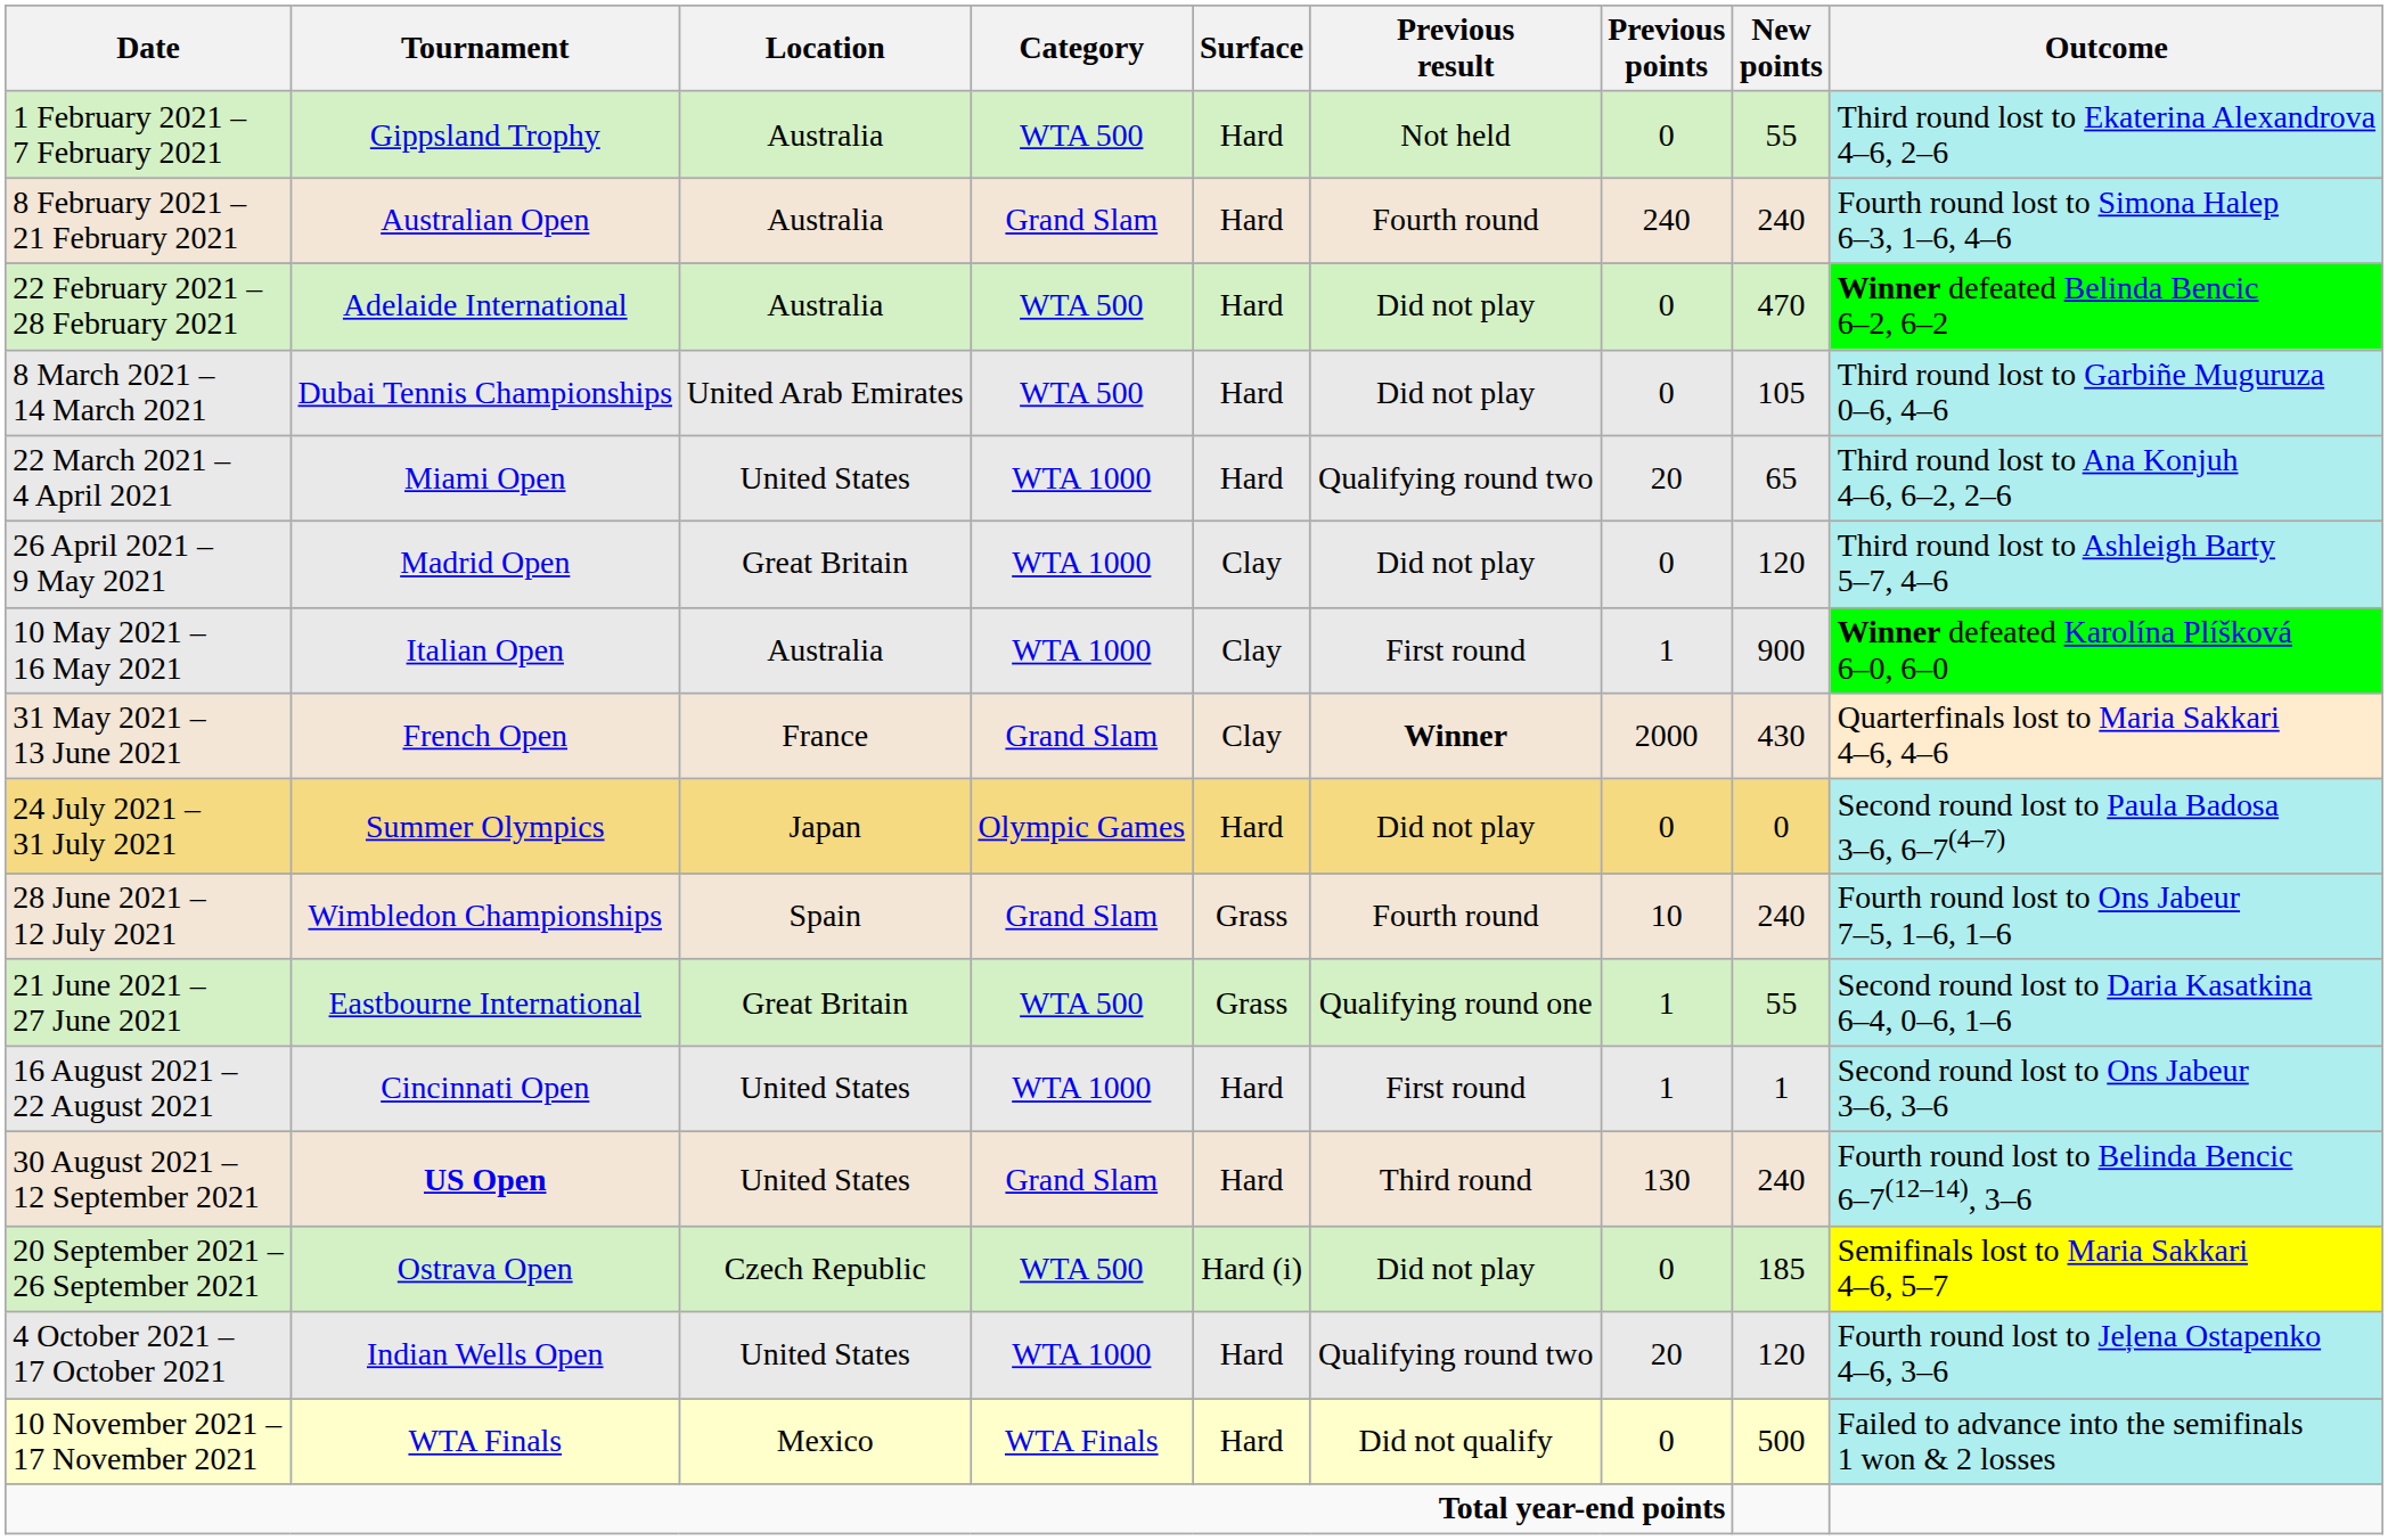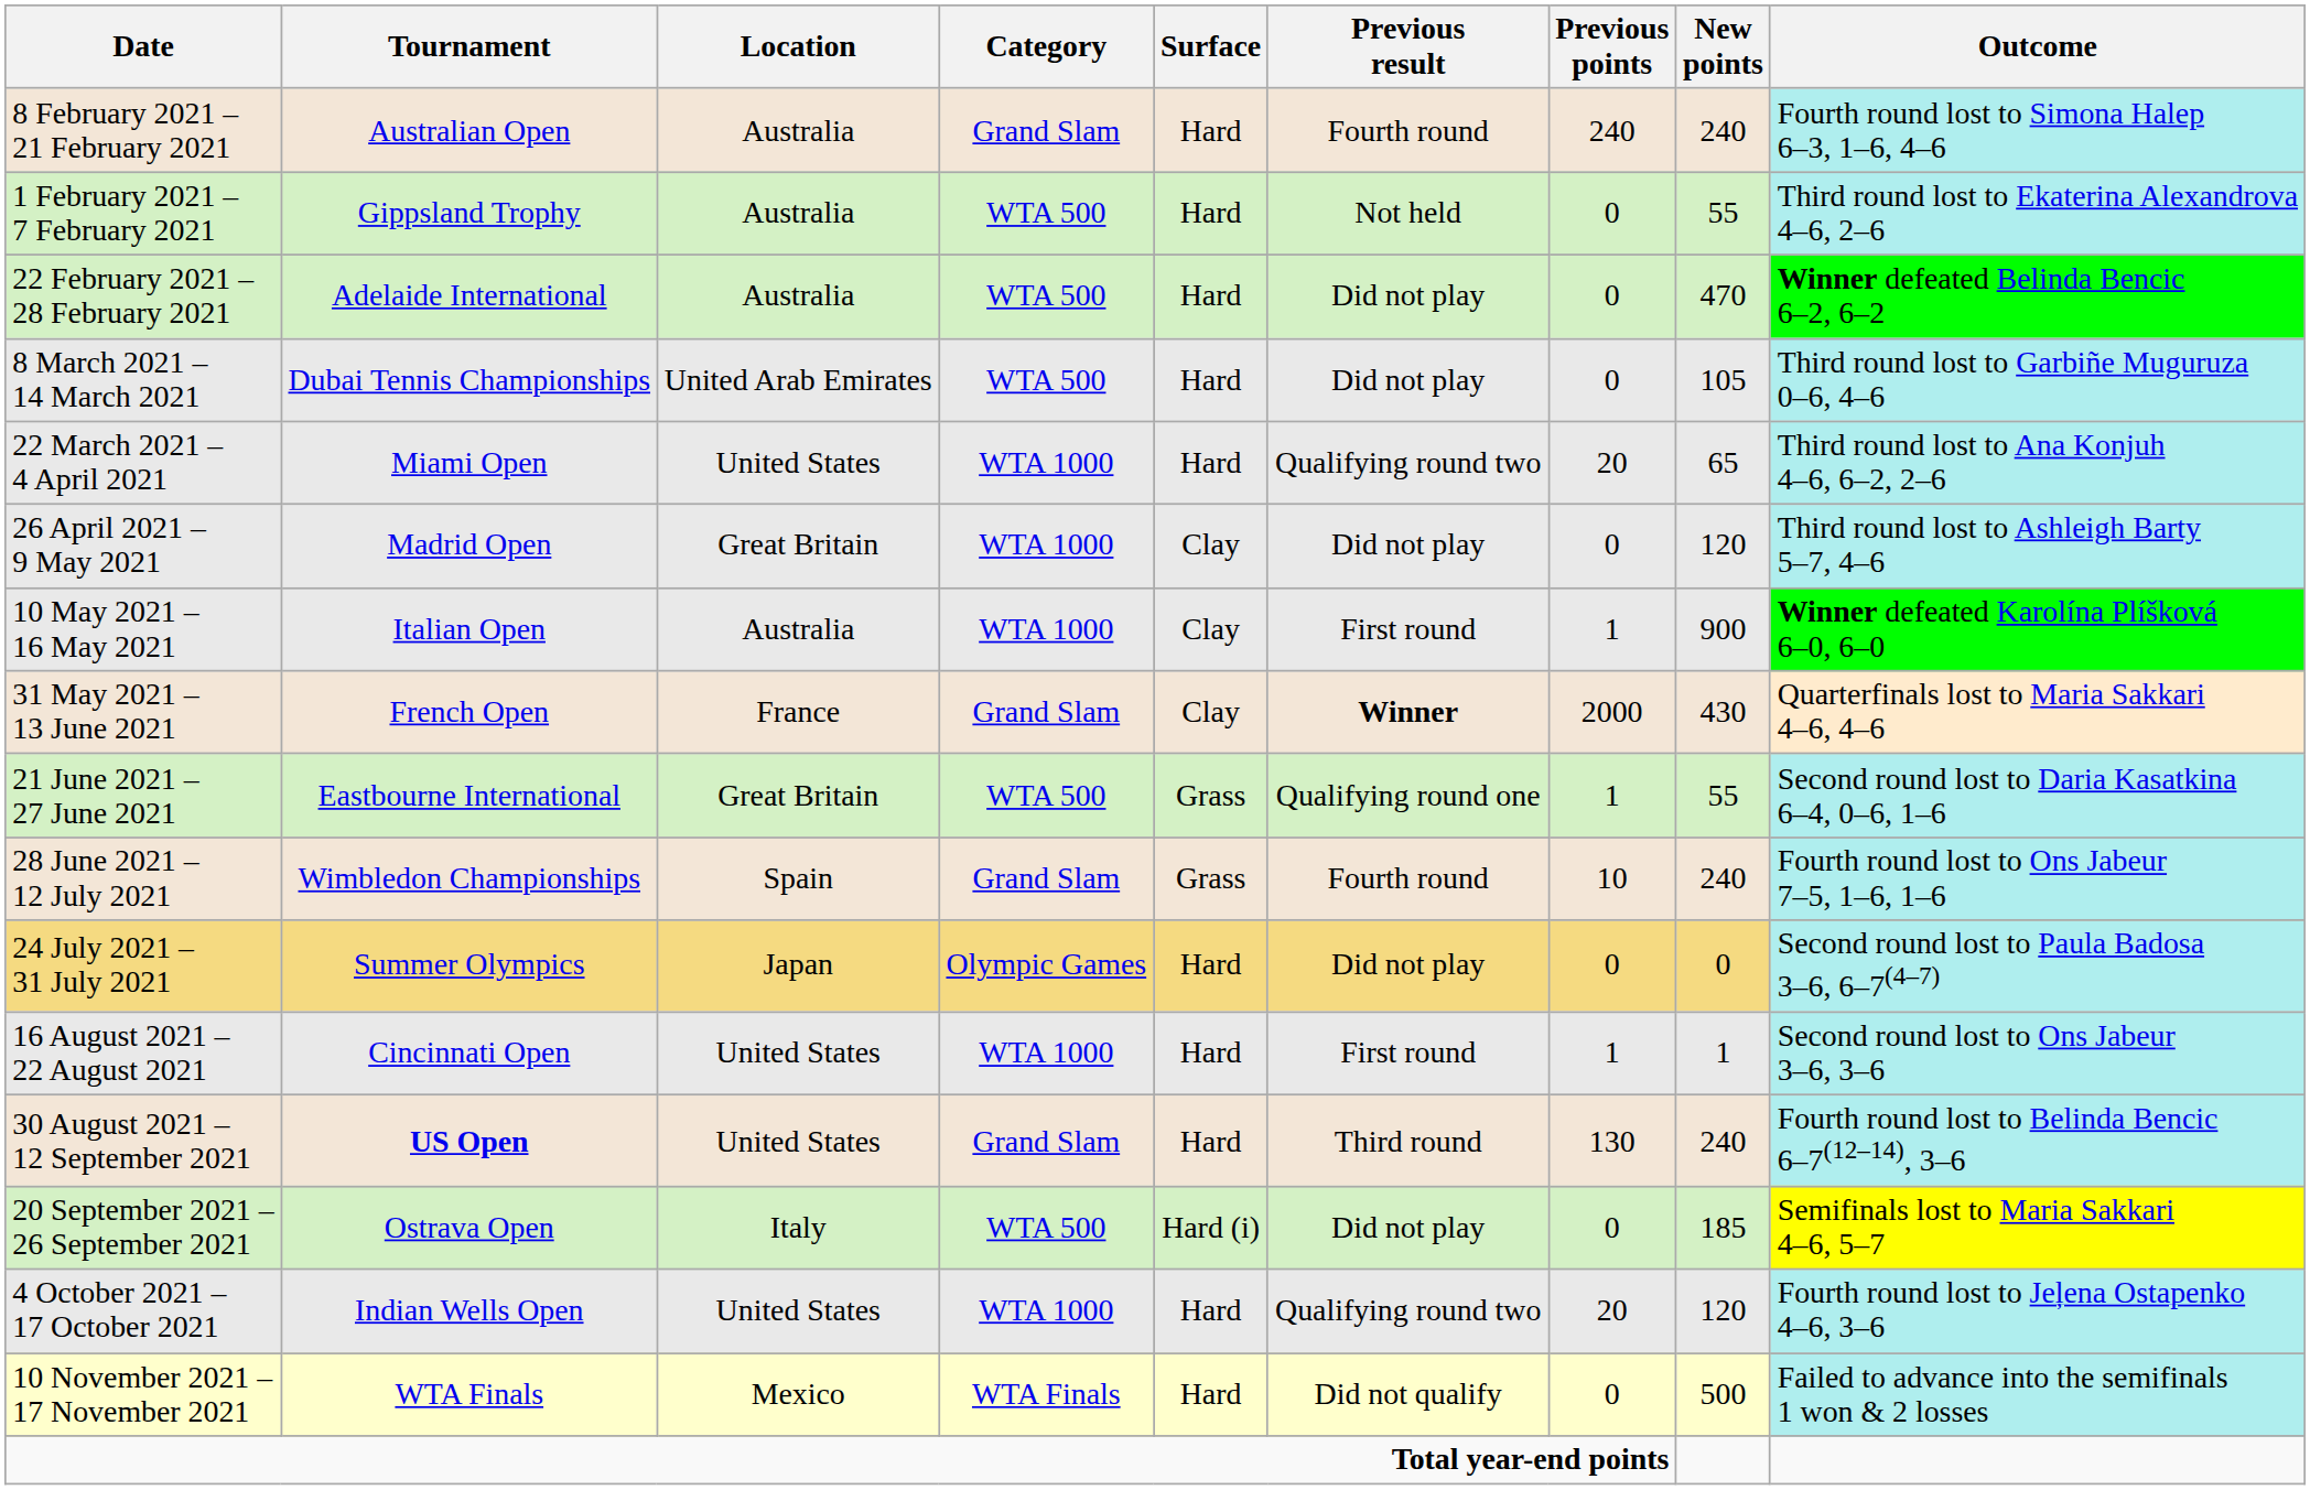 <table class="wikitable">
 <tr>
 <th>Date</th>
 <th>Tournament</th>
 <th>Location</th>
 <th>Category</th>
 <th>Surface</th>
 <th>Previous<br>result</th>
 <th>Previous<br>points</th>
 <th>New<br>points</th>
 <th>Outcome</th>
 </tr>
+<tr style="background:#f3e6d7">
+<td>8 February 2021 –<br>21 February 2021</td>
+<td style="text-align:center"><a href='#'>Australian Open</a></td>
+<td style="text-align:center">Australia</td>
+<td style="text-align:center"><a href='#'>Grand Slam</a></td>
+<td style="text-align:center">Hard</td>
+<td style="text-align:center">Fourth round</td>
+<td style="text-align:center">240</td>
+<td style="text-align:center">240</td>
+<td style="background:#afeeee">Fourth round lost to  <a href='#'>Simona Halep</a><br>6–3, 1–6, 4–6</td>
+</tr>
 <tr style="background:#d4f1c5">
 <td>1 February 2021 –<br>7 February 2021</td>
 <td style="text-align:center"><a href='#'>Gippsland Trophy</a></td>
 <td style="text-align:center">Australia</td>
 <td style="text-align:center"><a href='#'>WTA 500</a></td>
 <td style="text-align:center">Hard</td>
 <td style="text-align:center">Not held</td>
 <td style="text-align:center">0</td>
 <td style="text-align:center">55</td>
 <td style="background:#afeeee">Third round lost to  <a href='#'>Ekaterina Alexandrova</a><br>4–6, 2–6</td>
-</tr>
-<tr style="background:#f3e6d7">
-<td>8 February 2021 –<br>21 February 2021</td>
-<td style="text-align:center"><a href='#'>Australian Open</a></td>
-<td style="text-align:center">Australia</td>
-<td style="text-align:center"><a href='#'>Grand Slam</a></td>
-<td style="text-align:center">Hard</td>
-<td style="text-align:center">Fourth round</td>
-<td style="text-align:center">240</td>
-<td style="text-align:center">240</td>
-<td style="background:#afeeee">Fourth round lost to  <a href='#'>Simona Halep</a><br>6–3, 1–6, 4–6</td>
 </tr>
 <tr style="background:#d4f1c5">
 <td>22 February 2021 –<br>28 February 2021</td>
 <td style="text-align:center"><a href='#'>Adelaide International</a></td>
 <td style="text-align:center">Australia</td>
 <td style="text-align:center"><a href='#'>WTA 500</a></td>
 <td style="text-align:center">Hard</td>
 <td style="text-align:center">Did not play</td>
 <td style="text-align:center">0</td>
 <td style="text-align:center">470</td>
 <td style="background:lime"><strong>Winner</strong> defeated  <a href='#'>Belinda Bencic</a><br>6–2, 6–2</td>
 </tr>
 <tr style="background:#e9e9e9">
 <td>8 March 2021 –<br>14 March 2021</td>
 <td style="text-align:center"><a href='#'>Dubai Tennis Championships</a></td>
 <td style="text-align:center">United Arab Emirates</td>
 <td style="text-align:center"><a href='#'>WTA 500</a></td>
 <td style="text-align:center">Hard</td>
 <td style="text-align:center">Did not play</td>
 <td style="text-align:center">0</td>
 <td style="text-align:center">105</td>
 <td style="background:#afeeee">Third round lost to  <a href='#'>Garbiñe Muguruza</a><br>0–6, 4–6</td>
 </tr>
 <tr style="background:#e9e9e9">
 <td>22 March 2021 –<br>4 April 2021</td>
 <td style="text-align:center"><a href='#'>Miami Open</a></td>
 <td style="text-align:center">United States</td>
 <td style="text-align:center"><a href='#'>WTA 1000</a></td>
 <td style="text-align:center">Hard</td>
 <td style="text-align:center">Qualifying round two</td>
 <td style="text-align:center">20</td>
 <td style="text-align:center">65</td>
 <td style="background:#afeeee">Third round lost to  <a href='#'>Ana Konjuh</a><br>4–6, 6–2, 2–6</td>
 </tr>
 <tr style="background:#e9e9e9">
 <td>26 April 2021 –<br>9 May 2021</td>
 <td style="text-align:center"><a href='#'>Madrid Open</a></td>
 <td style="text-align:center">Great Britain</td>
 <td style="text-align:center"><a href='#'>WTA 1000</a></td>
 <td style="text-align:center">Clay</td>
 <td style="text-align:center">Did not play</td>
 <td style="text-align:center">0</td>
 <td style="text-align:center">120</td>
 <td style="background:#afeeee">Third round lost to  <a href='#'>Ashleigh Barty</a><br>5–7, 4–6</td>
 </tr>
 <tr style="background:#e9e9e9">
 <td>10 May 2021 –<br>16 May 2021</td>
 <td style="text-align:center"><a href='#'>Italian Open</a></td>
 <td style="text-align:center">Australia</td>
 <td style="text-align:center"><a href='#'>WTA 1000</a></td>
 <td style="text-align:center">Clay</td>
 <td style="text-align:center">First round</td>
 <td style="text-align:center">1</td>
 <td style="text-align:center">900</td>
 <td style="background:lime"><strong>Winner</strong> defeated  <a href='#'>Karolína Plíšková</a><br>6–0, 6–0</td>
 </tr>
 <tr style="background:#f3e6d7">
 <td>31 May 2021 –<br>13 June 2021</td>
 <td style="text-align:center"><a href='#'>French Open</a></td>
 <td style="text-align:center">France</td>
 <td style="text-align:center"><a href='#'>Grand Slam</a></td>
 <td style="text-align:center">Clay</td>
 <td style="text-align:center"><strong>Winner</strong></td>
 <td style="text-align:center">2000</td>
 <td style="text-align:center">430</td>
 <td style="background:#ffebcd">Quarterfinals lost to  <a href='#'>Maria Sakkari</a><br>4–6, 4–6</td>
 </tr>
-<tr style="background:#f5da81">
-<td>24 July 2021 –<br>31 July 2021</td>
-<td style="text-align:center"><a href='#'>Summer Olympics</a></td>
-<td style="text-align:center">Japan</td>
-<td style="text-align:center"><a href='#'>Olympic Games</a></td>
-<td style="text-align:center">Hard</td>
-<td style="text-align:center">Did not play</td>
-<td style="text-align:center">0</td>
-<td style="text-align:center">0</td>
-<td style="background:#afeeee">Second round lost to  <a href='#'>Paula Badosa</a><br>3–6, 6–7<sup>(4–7)</sup></td>
+<tr style="background:#d4f1c5">
+<td>21 June 2021 –<br>27 June 2021</td>
+<td style="text-align:center"><a href='#'>Eastbourne International</a></td>
+<td style="text-align:center">Great Britain</td>
+<td style="text-align:center"><a href='#'>WTA 500</a></td>
+<td style="text-align:center">Grass</td>
+<td style="text-align:center">Qualifying round one</td>
+<td style="text-align:center">1</td>
+<td style="text-align:center">55</td>
+<td style="background:#afeeee">Second round lost to  <a href='#'>Daria Kasatkina</a><br>6–4, 0–6, 1–6</td>
 </tr>
 <tr style="background:#f3e6d7">
 <td>28 June 2021 –<br>12 July 2021</td>
 <td style="text-align:center"><a href='#'>Wimbledon Championships</a></td>
 <td style="text-align:center">Spain</td>
 <td style="text-align:center"><a href='#'>Grand Slam</a></td>
 <td style="text-align:center">Grass</td>
 <td style="text-align:center">Fourth round</td>
 <td style="text-align:center">10</td>
 <td style="text-align:center">240</td>
 <td style="background:#afeeee">Fourth round lost to  <a href='#'>Ons Jabeur</a><br>7–5, 1–6, 1–6</td>
 </tr>
-<tr style="background:#d4f1c5">
-<td>21 June 2021 –<br>27 June 2021</td>
-<td style="text-align:center"><a href='#'>Eastbourne International</a></td>
-<td style="text-align:center">Great Britain</td>
-<td style="text-align:center"><a href='#'>WTA 500</a></td>
-<td style="text-align:center">Grass</td>
-<td style="text-align:center">Qualifying round one</td>
-<td style="text-align:center">1</td>
-<td style="text-align:center">55</td>
-<td style="background:#afeeee">Second round lost to  <a href='#'>Daria Kasatkina</a><br>6–4, 0–6, 1–6</td>
+<tr style="background:#f5da81">
+<td>24 July 2021 –<br>31 July 2021</td>
+<td style="text-align:center"><a href='#'>Summer Olympics</a></td>
+<td style="text-align:center">Japan</td>
+<td style="text-align:center"><a href='#'>Olympic Games</a></td>
+<td style="text-align:center">Hard</td>
+<td style="text-align:center">Did not play</td>
+<td style="text-align:center">0</td>
+<td style="text-align:center">0</td>
+<td style="background:#afeeee">Second round lost to  <a href='#'>Paula Badosa</a><br>3–6, 6–7<sup>(4–7)</sup></td>
 </tr>
 <tr style="background:#e9e9e9">
 <td>16 August 2021 –<br>22 August 2021</td>
 <td style="text-align:center"><a href='#'>Cincinnati Open</a></td>
 <td style="text-align:center">United States</td>
 <td style="text-align:center"><a href='#'>WTA 1000</a></td>
 <td style="text-align:center">Hard</td>
 <td style="text-align:center">First round</td>
 <td style="text-align:center">1</td>
 <td style="text-align:center">1</td>
 <td style="background:#afeeee">Second round lost to  <a href='#'>Ons Jabeur</a><br>3–6, 3–6</td>
 </tr>
 <tr style="background:#f3e6d7">
 <td>30 August 2021 –<br>12 September 2021</td>
 <td style="text-align:center"><strong><a href='#'>US Open</a></strong></td>
 <td style="text-align:center">United States</td>
 <td style="text-align:center"><a href='#'>Grand Slam</a></td>
 <td style="text-align:center">Hard</td>
 <td style="text-align:center">Third round</td>
 <td style="text-align:center">130</td>
 <td style="text-align:center">240</td>
 <td style="background:#afeeee">Fourth round lost to  <a href='#'>Belinda Bencic</a><br>6–7<sup>(12–14)</sup>, 3–6</td>
 </tr>
 <tr style="background:#d4f1c5">
 <td>20 September 2021 –<br>26 September 2021</td>
 <td style="text-align:center"><a href='#'>Ostrava Open</a></td>
-<td style="text-align:center">Czech Republic</td>
+<td style="text-align:center">Italy</td>
 <td style="text-align:center"><a href='#'>WTA 500</a></td>
 <td style="text-align:center">Hard (i)</td>
 <td style="text-align:center">Did not play</td>
 <td style="text-align:center">0</td>
 <td style="text-align:center">185</td>
 <td style="background:yellow">Semifinals lost to  <a href='#'>Maria Sakkari</a><br>4–6, 5–7</td>
 </tr>
 <tr style="background:#e9e9e9">
 <td>4 October 2021 –<br>17 October 2021</td>
 <td style="text-align:center"><a href='#'>Indian Wells Open</a></td>
 <td style="text-align:center">United States</td>
 <td style="text-align:center"><a href='#'>WTA 1000</a></td>
 <td style="text-align:center">Hard</td>
 <td style="text-align:center">Qualifying round two</td>
 <td style="text-align:center">20</td>
 <td style="text-align:center">120</td>
 <td style="background:#afeeee">Fourth round lost to  <a href='#'>Jeļena Ostapenko</a><br>4–6, 3–6</td>
 </tr>
 <tr style="background:#ffffcc">
 <td>10 November 2021 –<br>17 November 2021</td>
 <td style="text-align:center"><a href='#'>WTA Finals</a></td>
 <td style="text-align:center">Mexico</td>
 <td style="text-align:center"><a href='#'>WTA Finals</a></td>
 <td style="text-align:center">Hard</td>
 <td style="text-align:center">Did not qualify</td>
 <td style="text-align:center">0</td>
 <td style="text-align:center">500</td>
 <td style="background:#afeeee">Failed to advance into the semifinals<br>1 won & 2 losses</td>
 </tr>
 <tr>
 <td colspan="7" style="text-align:right"><strong>Total year-end points</strong></td>
 <td style="text-align:center"></td>
 <td></td>
 </tr>
 </table>
